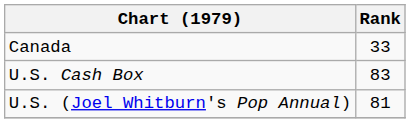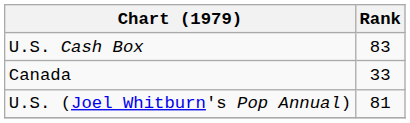 <table class="wikitable">
 <tr>
 <th>Chart (1979)</th>
 <th style="text-align:center;">Rank</th>
 </tr>
 <tr>
+<td>U.S. <em>Cash Box</em> </td>
+<td style="text-align:center;">83</td>
+</tr>
+<tr>
 <td>Canada </td>
 <td style="text-align:center;">33</td>
-</tr>
-<tr>
-<td>U.S. <em>Cash Box</em> </td>
-<td style="text-align:center;">83</td>
 </tr>
 <tr>
 <td>U.S. (<a href='#'>Joel Whitburn</a>'s <em>Pop Annual</em>)</td>
 <td style="text-align:center;">81</td>
 </tr>
 <tr>
 </tr>
 </table>
